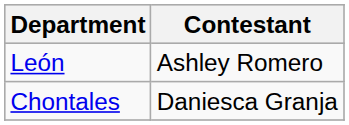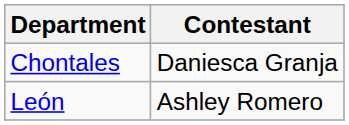 <table class="wikitable" style="font-size: 95%">
 <tr>
 <th>Department</th>
 <th>Contestant</th>
 </tr>
 <tr>
+<td><a href='#'>Chontales</a></td>
+<td>Daniesca Granja</td>
+</tr>
+<tr>
 <td><a href='#'>León</a></td>
 <td>Ashley Romero</td>
 </tr>
-<tr>
-<td><a href='#'>Chontales</a></td>
-<td>Daniesca Granja</td>
-</tr>
 </table>
